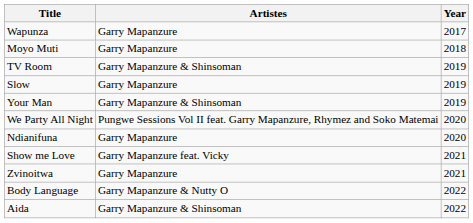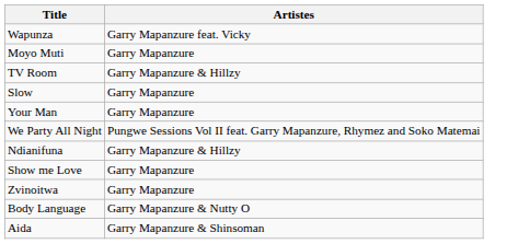 <table class="wikitable">
 <tr>
 <th>Title</th>
 <th>Artistes</th>
-<th>Year</th>
 </tr>
 <tr>
 <td>Wapunza</td>
-<td>Garry Mapanzure</td>
-<td>2017</td>
+<td>Garry Mapanzure feat. Vicky</td>
 </tr>
 <tr>
 <td>Moyo Muti</td>
 <td>Garry Mapanzure</td>
-<td>2018</td>
 </tr>
 <tr>
 <td>TV Room</td>
-<td>Garry Mapanzure & Shinsoman</td>
-<td>2019</td>
+<td>Garry Mapanzure & Hillzy</td>
 </tr>
 <tr>
 <td>Slow</td>
 <td>Garry Mapanzure</td>
-<td>2019</td>
 </tr>
 <tr>
 <td>Your Man</td>
-<td>Garry Mapanzure & Shinsoman</td>
-<td>2019</td>
+<td>Garry Mapanzure</td>
 </tr>
 <tr>
 <td>We Party All Night</td>
 <td>Pungwe Sessions Vol II feat. Garry Mapanzure, Rhymez and Soko Matemai</td>
-<td>2020</td>
 </tr>
 <tr>
 <td>Ndianifuna</td>
-<td>Garry Mapanzure</td>
-<td>2020</td>
+<td>Garry Mapanzure & Hillzy</td>
 </tr>
 <tr>
 <td>Show me Love</td>
-<td>Garry Mapanzure feat. Vicky</td>
-<td>2021</td>
+<td>Garry Mapanzure</td>
 </tr>
 <tr>
 <td>Zvinoitwa</td>
 <td>Garry Mapanzure</td>
-<td>2021</td>
 </tr>
 <tr>
 <td>Body Language</td>
 <td>Garry Mapanzure & Nutty O</td>
-<td>2022</td>
 </tr>
 <tr>
 <td>Aida</td>
 <td>Garry Mapanzure & Shinsoman</td>
-<td>2022</td>
 </tr>
 </table>
